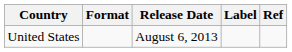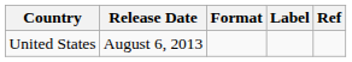 <table class="wikitable">
 <tr>
 <th>Country</th>
+<th>Release Date</th>
 <th>Format</th>
-<th>Release Date</th>
 <th>Label</th>
 <th>Ref</th>
 </tr>
 <tr>
 <td>United States</td>
+<td>August 6, 2013</td>
 <td></td>
-<td>August 6, 2013</td>
 <td></td>
 <td></td>
 </tr>
 </table>
